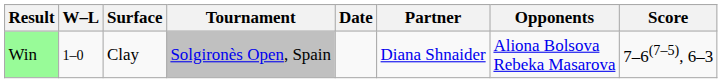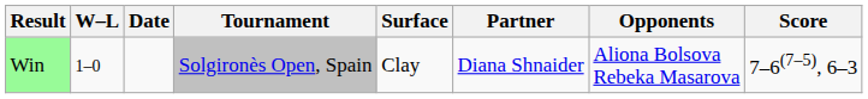 <table class="wikitable">
 <tr>
 <th>Result</th>
 <th class="unsortable">W–L</th>
+<th>Date</th>
+<th>Tournament</th>
 <th>Surface</th>
-<th>Tournament</th>
-<th>Date</th>
 <th>Partner</th>
 <th>Opponents</th>
 <th class="unsortable">Score</th>
 </tr>
 <tr>
 <td style="background:#98fb98;">Win</td>
 <td><small>1–0</small></td>
+<td><a href='#'></a></td>
+<td bgcolor=silver><a href='#'>Solgironès Open</a>, Spain</td>
 <td>Clay</td>
-<td bgcolor=silver><a href='#'>Solgironès Open</a>, Spain</td>
-<td><a href='#'></a></td>
 <td> <a href='#'>Diana Shnaider</a></td>
 <td> <a href='#'>Aliona Bolsova</a> <br>  <a href='#'>Rebeka Masarova</a></td>
 <td>7–6<sup>(7–5)</sup>, 6–3</td>
 </tr>
 </table>
